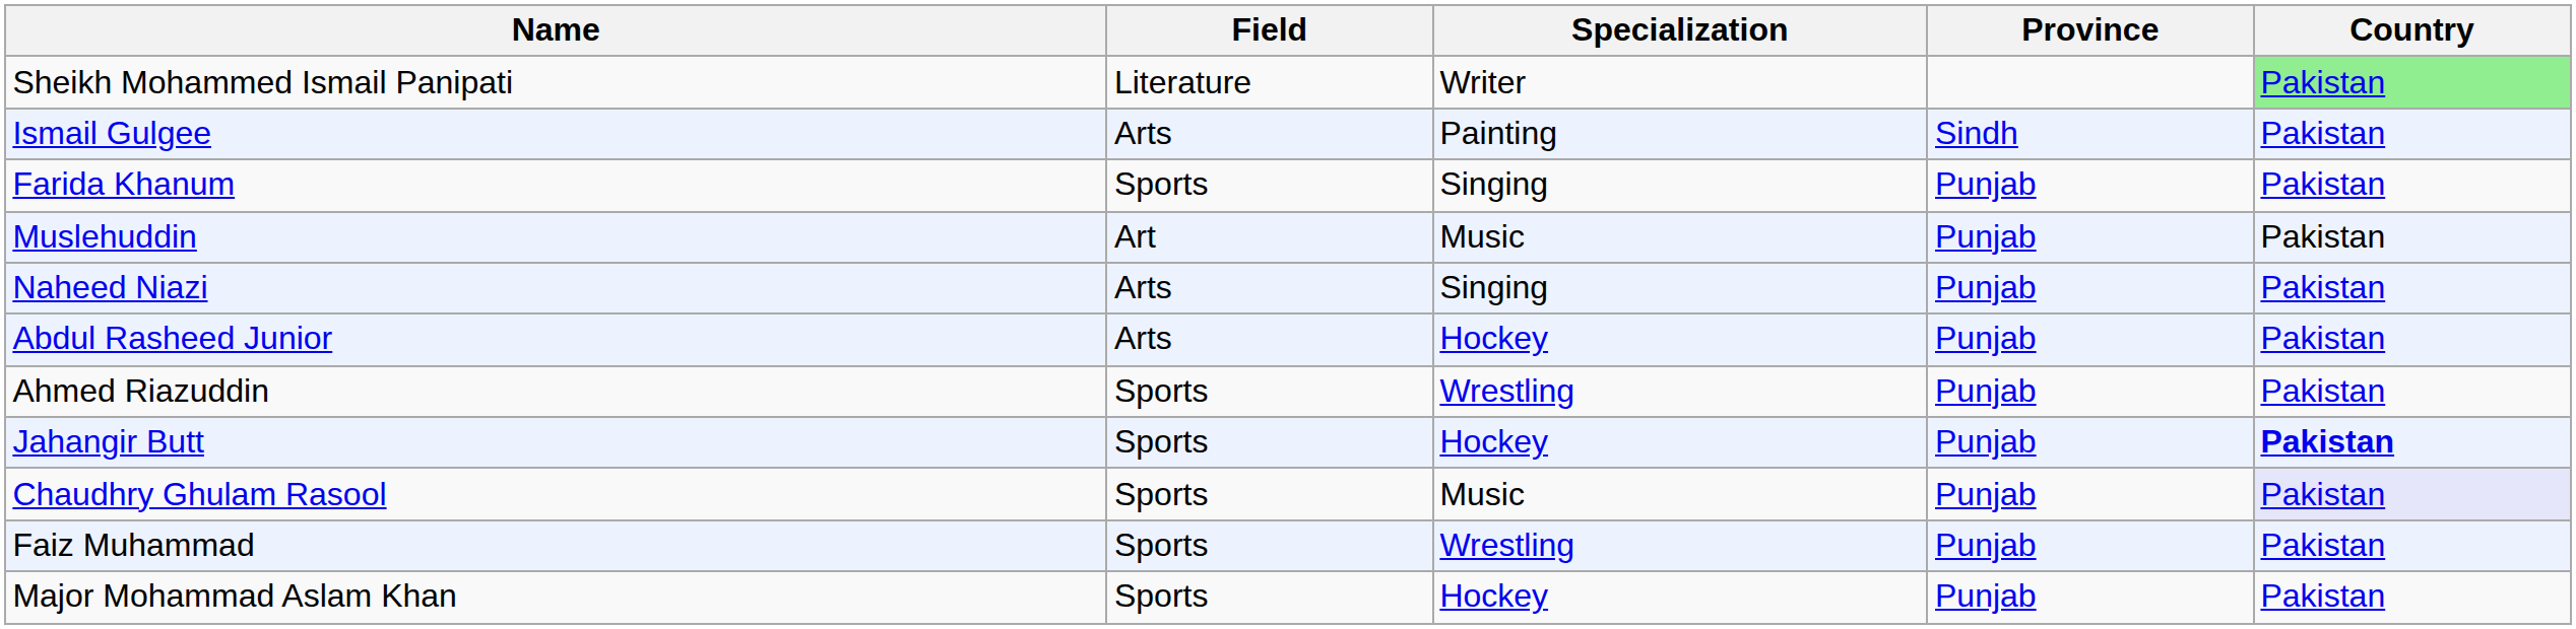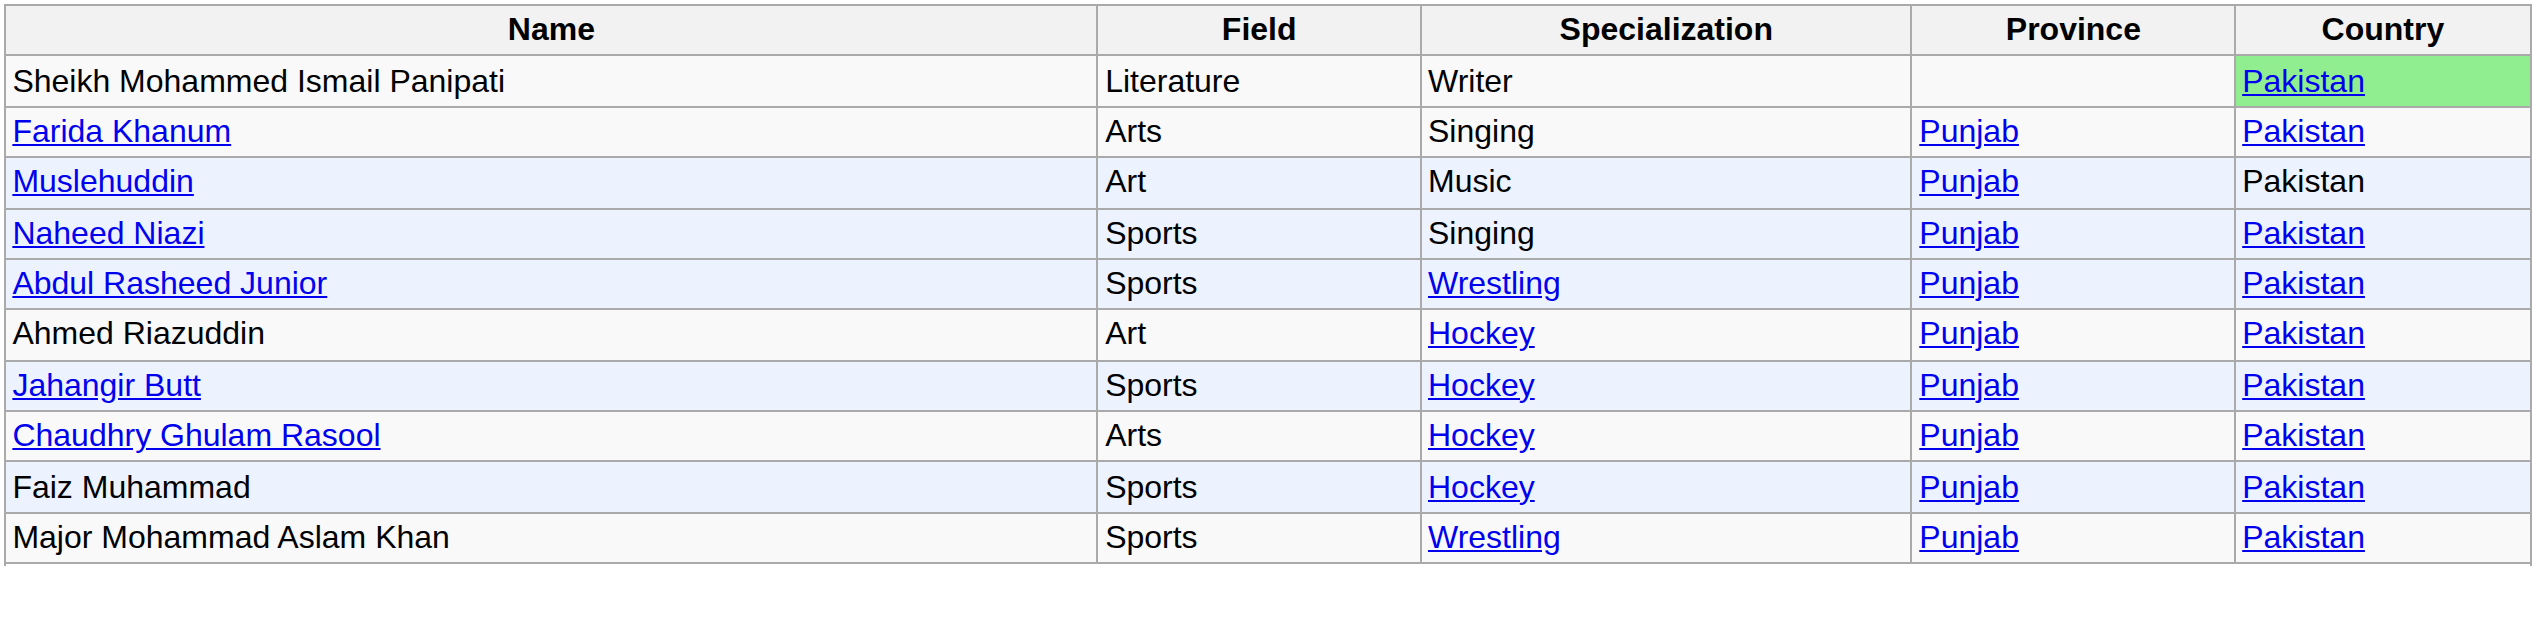 <table class="wikitable sortable" width="100%">
 <tr>
 <th>Name</th>
 <th>Field</th>
 <th>Specialization</th>
 <th>Province</th>
 <th>Country</th>
 </tr>
 <tr bgcolor=#edf3fe>
 </tr>
 <tr>
 <td>Sheikh Mohammed Ismail Panipati</td>
 <td>Literature</td>
 <td>Writer</td>
 <td></td>
 <td style="background: lightgreen;"><a href='#'>Pakistan</a></td>
 </tr>
-<tr bgcolor=#edf3fe>
-<td><a href='#'>Ismail Gulgee</a></td>
-<td>Arts</td>
-<td>Painting</td>
-<td><a href='#'>Sindh</a></td>
-<td><a href='#'>Pakistan</a></td>
-</tr>
 <tr>
 <td><a href='#'>Farida Khanum</a></td>
-<td>Sports</td>
+<td>Arts</td>
 <td>Singing</td>
 <td><a href='#'>Punjab</a></td>
 <td><a href='#'>Pakistan</a></td>
 </tr>
 <tr bgcolor=#edf3fe>
 <td><a href='#'>Muslehuddin</a></td>
 <td>Art</td>
 <td>Music</td>
 <td><a href='#'>Punjab</a></td>
 <td>Pakistan</td>
 </tr>
 <tr bgcolor=#edf3fe>
 <td><a href='#'>Naheed Niazi</a></td>
-<td>Arts</td>
+<td>Sports</td>
 <td>Singing</td>
 <td><a href='#'>Punjab</a></td>
 <td><a href='#'>Pakistan</a></td>
 </tr>
 <tr bgcolor=#edf3fe>
 <td><a href='#'>Abdul Rasheed Junior</a></td>
-<td>Arts</td>
-<td><a href='#'>Hockey</a></td>
+<td>Sports</td>
+<td><a href='#'>Wrestling</a></td>
 <td><a href='#'>Punjab</a></td>
 <td><a href='#'>Pakistan</a></td>
 </tr>
 <tr>
 <td>Ahmed Riazuddin</td>
-<td>Sports</td>
-<td><a href='#'>Wrestling</a></td>
+<td>Art</td>
+<td><a href='#'>Hockey</a></td>
 <td><a href='#'>Punjab</a></td>
 <td><a href='#'>Pakistan</a></td>
 </tr>
 <tr bgcolor=#edf3fe>
 <td><a href='#'>Jahangir Butt</a></td>
 <td>Sports</td>
 <td><a href='#'>Hockey</a></td>
 <td><a href='#'>Punjab</a></td>
-<td><strong><a href='#'>Pakistan</a></strong></td>
+<td><a href='#'>Pakistan</a></td>
 </tr>
 <tr>
 <td><a href='#'>Chaudhry Ghulam Rasool</a></td>
-<td>Sports</td>
-<td>Music</td>
+<td>Arts</td>
+<td><a href='#'>Hockey</a></td>
 <td><a href='#'>Punjab</a></td>
-<td style="background: lavender;"><a href='#'>Pakistan</a></td>
+<td><a href='#'>Pakistan</a></td>
 </tr>
 <tr bgcolor=#edf3fe>
 <td>Faiz Muhammad</td>
 <td>Sports</td>
-<td><a href='#'>Wrestling</a></td>
+<td><a href='#'>Hockey</a></td>
 <td><a href='#'>Punjab</a></td>
 <td><a href='#'>Pakistan</a></td>
 </tr>
 <tr>
 <td>Major Mohammad Aslam Khan</td>
 <td>Sports</td>
-<td><a href='#'>Hockey</a></td>
+<td><a href='#'>Wrestling</a></td>
 <td><a href='#'>Punjab</a></td>
 <td><a href='#'>Pakistan</a></td>
 </tr>
 <tr bgcolor=#edf3fe>
 </tr>
 <tr>
 </tr>
 </table>
